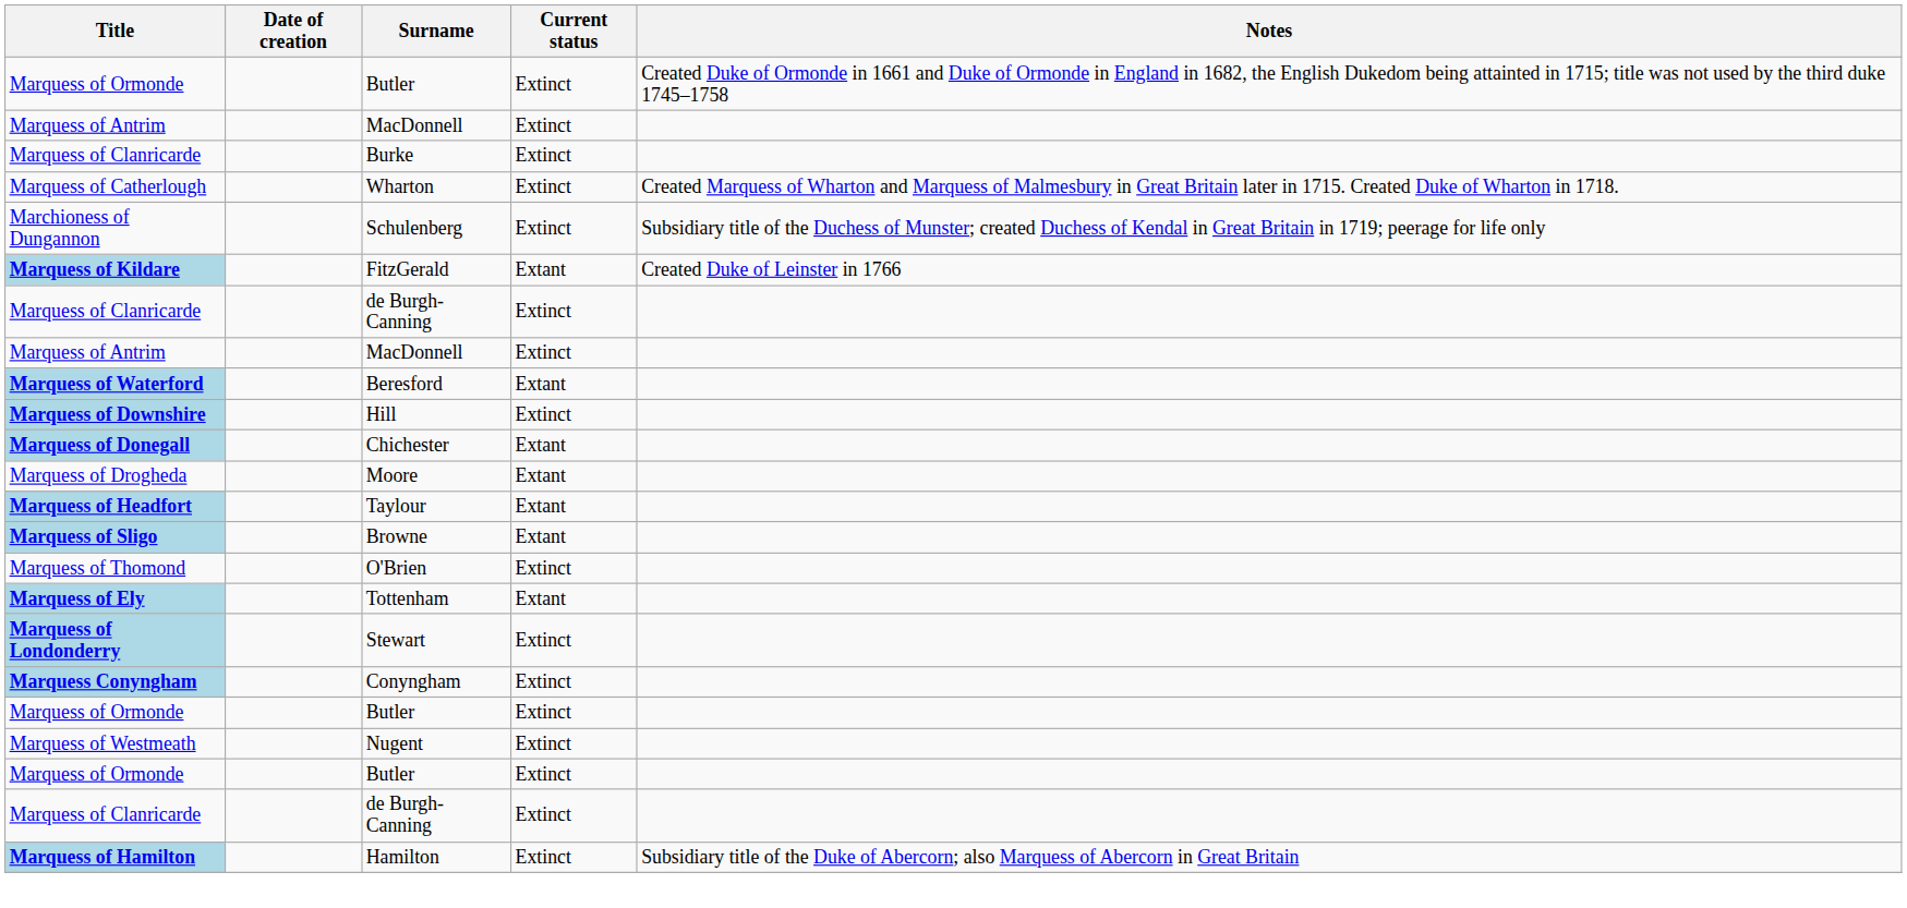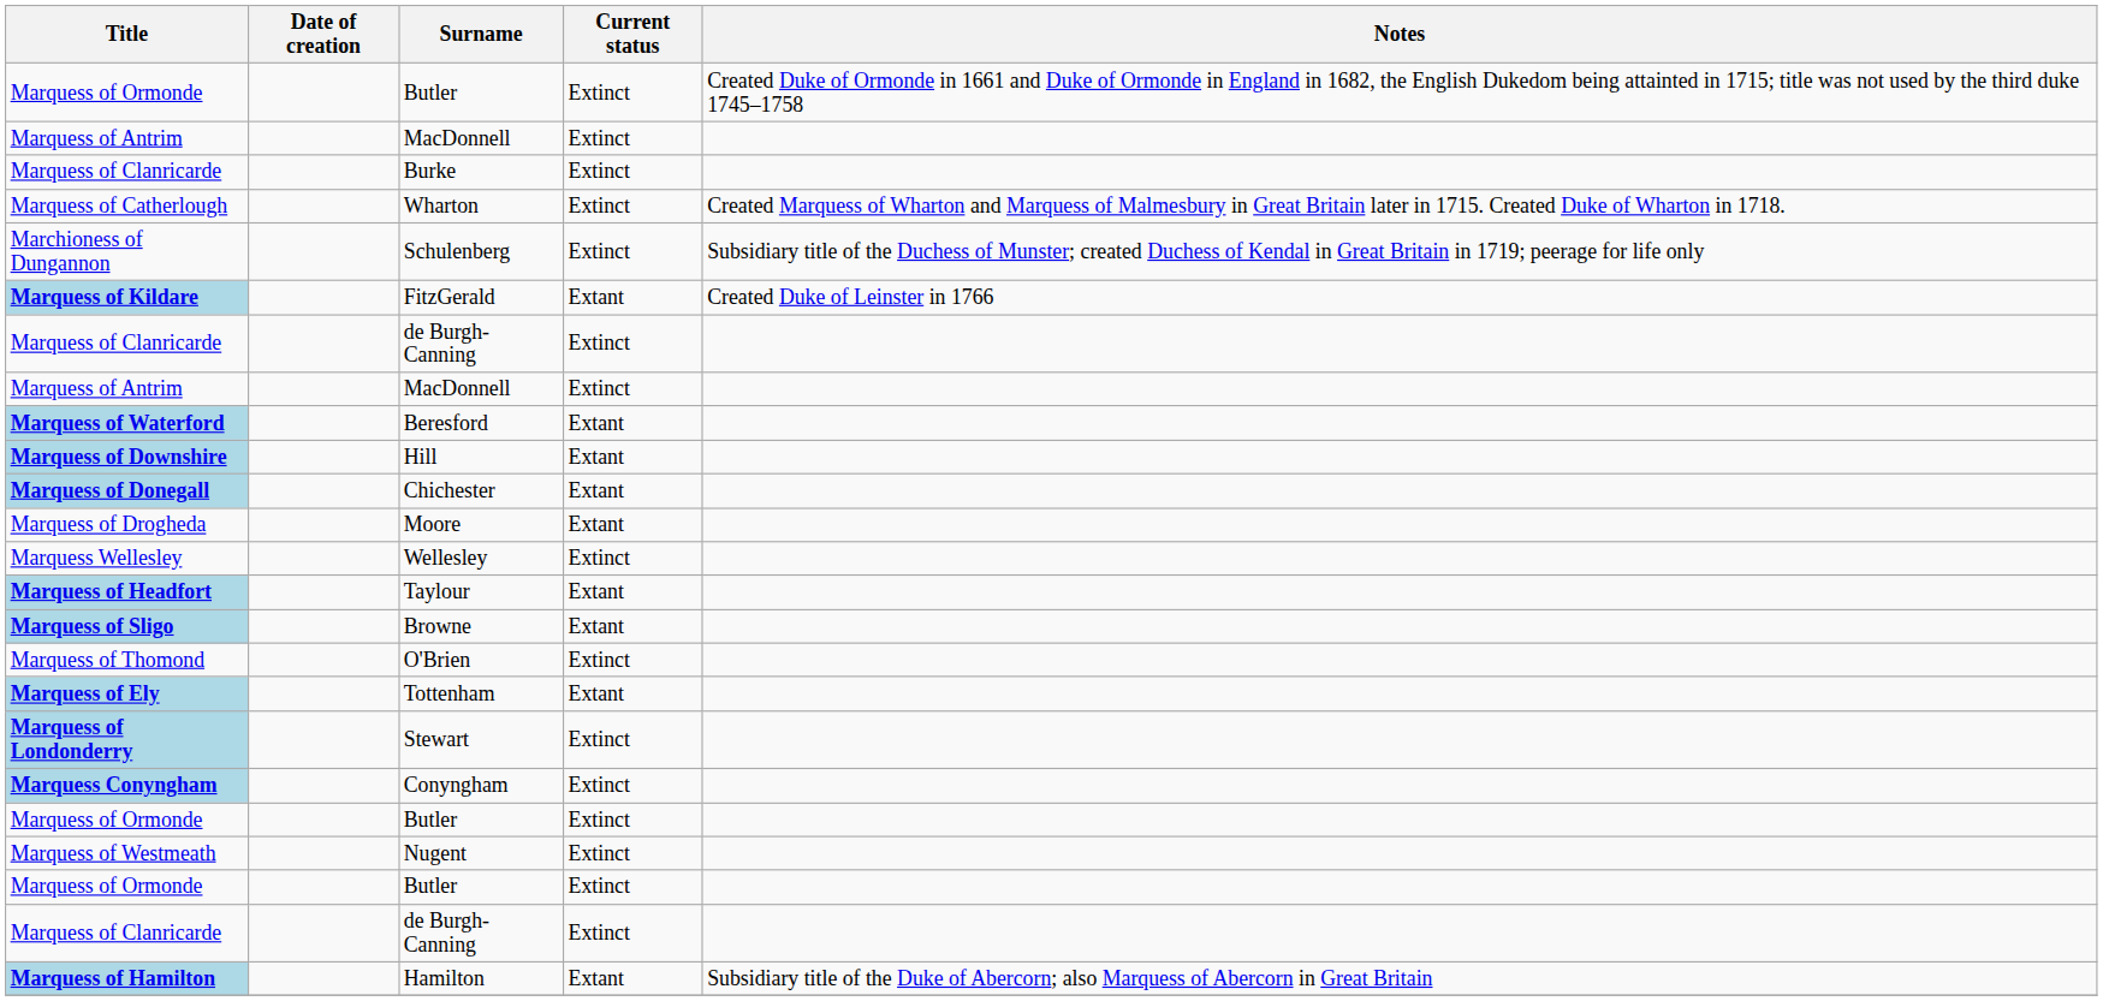 <table class="wikitable sortable">
 <tr>
 <th>Title</th>
 <th>Date of creation</th>
 <th>Surname</th>
 <th>Current status</th>
 <th>Notes</th>
 </tr>
 <tr>
 <td><a href='#'>Marquess of Ormonde</a></td>
 <td></td>
 <td>Butler</td>
 <td>Extinct </td>
 <td>Created <a href='#'>Duke of Ormonde</a> in 1661 and <a href='#'>Duke of Ormonde</a> in <a href='#'>England</a> in 1682, the English Dukedom being attainted in 1715; title was not used by the third duke 1745–1758</td>
 </tr>
 <tr>
 <td><a href='#'>Marquess of Antrim</a></td>
 <td></td>
 <td>MacDonnell</td>
 <td>Extinct </td>
 <td> </td>
 </tr>
 <tr>
 <td><a href='#'>Marquess of Clanricarde</a></td>
 <td></td>
 <td>Burke</td>
 <td>Extinct </td>
 <td> </td>
 </tr>
 <tr>
 <td><a href='#'>Marquess of Catherlough</a></td>
 <td></td>
 <td>Wharton</td>
 <td>Extinct </td>
 <td>Created <a href='#'>Marquess of Wharton</a> and <a href='#'>Marquess of Malmesbury</a> in <a href='#'>Great Britain</a> later in 1715.  Created <a href='#'>Duke of Wharton</a> in 1718.</td>
 </tr>
 <tr>
 <td><a href='#'>Marchioness of Dungannon</a></td>
 <td></td>
 <td>Schulenberg</td>
 <td>Extinct </td>
 <td>Subsidiary title of the <a href='#'>Duchess of Munster</a>; created <a href='#'>Duchess of Kendal</a> in <a href='#'>Great Britain</a> in 1719; peerage for life only</td>
 </tr>
 <tr>
 <td style="background:#ADD8E6;"><strong><a href='#'>Marquess of Kildare</a></strong></td>
 <td></td>
 <td>FitzGerald</td>
 <td>Extant</td>
 <td>Created <a href='#'>Duke of Leinster</a> in 1766</td>
 </tr>
 <tr>
 <td><a href='#'>Marquess of Clanricarde</a></td>
 <td></td>
 <td>de Burgh-Canning</td>
 <td>Extinct </td>
 <td> </td>
 </tr>
 <tr>
 <td><a href='#'>Marquess of Antrim</a></td>
 <td></td>
 <td>MacDonnell</td>
 <td>Extinct </td>
 <td> </td>
 </tr>
 <tr>
 <td style="background:#ADD8E6;"><strong><a href='#'>Marquess of Waterford</a></strong></td>
 <td></td>
 <td>Beresford</td>
 <td>Extant</td>
 <td> </td>
 </tr>
 <tr>
 <td style="background:#ADD8E6;"><strong><a href='#'>Marquess of Downshire</a></strong></td>
 <td></td>
 <td>Hill</td>
-<td>Extinct </td>
+<td>Extant</td>
 <td> </td>
 </tr>
 <tr>
 <td style="background:#ADD8E6;"><strong><a href='#'>Marquess of Donegall</a></strong></td>
 <td></td>
 <td>Chichester</td>
 <td>Extant</td>
 <td> </td>
 </tr>
 <tr>
 <td><a href='#'>Marquess of Drogheda</a></td>
 <td></td>
 <td>Moore</td>
 <td>Extant</td>
+<td> </td>
+</tr>
+<tr>
+<td><a href='#'>Marquess Wellesley</a></td>
+<td></td>
+<td>Wellesley</td>
+<td>Extinct </td>
 <td> </td>
 </tr>
 <tr>
 <td style="background:#ADD8E6;"><strong><a href='#'>Marquess of Headfort</a></strong></td>
 <td></td>
 <td>Taylour</td>
 <td>Extant</td>
 <td> </td>
 </tr>
 <tr>
 <td style="background:#ADD8E6;"><strong><a href='#'>Marquess of Sligo</a></strong></td>
 <td></td>
 <td>Browne</td>
 <td>Extant</td>
 <td> </td>
 </tr>
 <tr>
 <td><a href='#'>Marquess of Thomond</a></td>
 <td></td>
 <td>O'Brien</td>
 <td>Extinct </td>
 <td> </td>
 </tr>
 <tr>
 <td style="background:#ADD8E6;"><strong><a href='#'>Marquess of Ely</a></strong></td>
 <td></td>
 <td>Tottenham</td>
 <td>Extant</td>
 <td> </td>
 </tr>
 <tr>
 <td style="background:#ADD8E6;"><strong><a href='#'>Marquess of Londonderry</a></strong></td>
 <td></td>
 <td>Stewart</td>
 <td>Extinct </td>
 <td> </td>
 </tr>
 <tr>
 <td style="background:#ADD8E6;" data-sort-value="Marquess of Conyngham"><strong><a href='#'>Marquess Conyngham</a></strong></td>
 <td></td>
 <td>Conyngham</td>
 <td>Extinct </td>
 <td> </td>
 </tr>
 <tr>
 <td><a href='#'>Marquess of Ormonde</a></td>
 <td></td>
 <td>Butler</td>
 <td>Extinct </td>
 <td> </td>
 </tr>
 <tr>
 <td><a href='#'>Marquess of Westmeath</a></td>
 <td></td>
 <td>Nugent</td>
 <td>Extinct </td>
 <td> </td>
 </tr>
 <tr>
 <td><a href='#'>Marquess of Ormonde</a></td>
 <td></td>
 <td>Butler</td>
 <td>Extinct </td>
 <td> </td>
 </tr>
 <tr>
 <td><a href='#'>Marquess of Clanricarde</a></td>
 <td></td>
 <td>de Burgh-Canning</td>
 <td>Extinct </td>
 <td></td>
 </tr>
 <tr>
 <td style="background:#ADD8E6;"><strong><a href='#'>Marquess of Hamilton</a></strong></td>
 <td></td>
 <td>Hamilton</td>
-<td>Extinct </td>
+<td>Extant</td>
 <td>Subsidiary title of the <a href='#'>Duke of Abercorn</a>; also <a href='#'>Marquess of Abercorn</a> in <a href='#'>Great Britain</a></td>
 </tr>
 <tr>
 </tr>
 </table>
